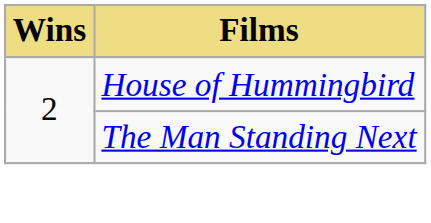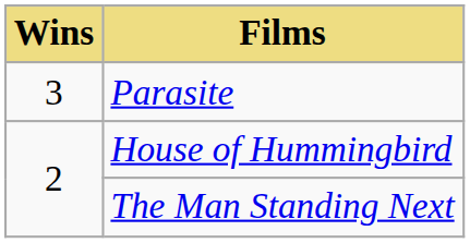 <table class="wikitable">
 <tr>
 <th style="background:#EEDD82; text-align:center">Wins</th>
 <th style="background:#EEDD82; text-align:center">Films</th>
+</tr>
+<tr>
+<td style="text-align:center">3</td>
+<td><em><a href='#'>Parasite</a></em></td>
 </tr>
 <tr>
 <td rowspan="2" style="text-align:center">2</td>
 <td><em><a href='#'>House of Hummingbird</a></em></td>
 </tr>
 <tr>
 <td><em><a href='#'>The Man Standing Next</a></em></td>
 </tr>
 </table>
